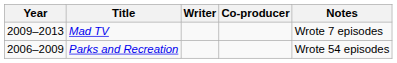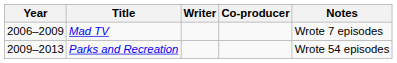 <table class="wikitable">
 <tr>
 <th>Year</th>
 <th>Title</th>
 <th>Writer</th>
 <th>Co-producer</th>
 <th>Notes</th>
 </tr>
 <tr>
-<td>2009–2013</td>
+<td>2006–2009</td>
 <td><em><a href='#'>Mad TV</a></em></td>
 <td></td>
 <td></td>
 <td>Wrote 7 episodes</td>
 </tr>
 <tr>
-<td>2006–2009</td>
+<td>2009–2013</td>
 <td><em><a href='#'>Parks and Recreation</a></em></td>
 <td></td>
 <td></td>
 <td>Wrote 54 episodes</td>
 </tr>
 </table>
